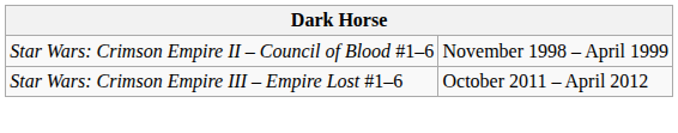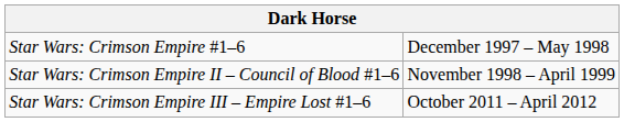 <table class="wikitable">
 <tr>
 <th colspan="2">Dark Horse</th>
+</tr>
+<tr>
+<td><em>Star Wars: Crimson Empire</em> #1–6</td>
+<td>December 1997 – May 1998</td>
 </tr>
 <tr>
 <td><em>Star Wars: Crimson Empire II – Council of Blood</em> #1–6</td>
 <td>November 1998 – April 1999</td>
 </tr>
 <tr>
 <td><em>Star Wars: Crimson Empire III – Empire Lost</em> #1–6</td>
 <td>October 2011 – April 2012</td>
 </tr>
 <tr>
 </tr>
 </table>
